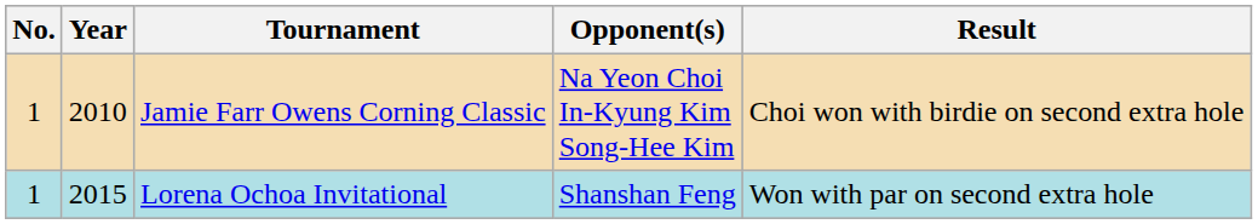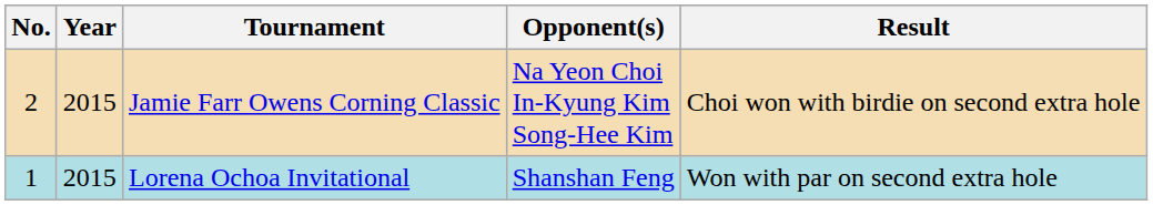 <table class="wikitable" style="font-size:95%;">
 <tr>
 <th>No.</th>
 <th>Year</th>
 <th>Tournament</th>
 <th>Opponent(s)</th>
 <th>Result</th>
 </tr>
 <tr style="background:#F5DEB3;">
-<td align=center>1</td>
-<td align=center>2010</td>
+<td align=center>2</td>
+<td align=center>2015</td>
 <td><a href='#'>Jamie Farr Owens Corning Classic</a></td>
 <td> <a href='#'>Na Yeon Choi</a><br> <a href='#'>In-Kyung Kim</a><br> <a href='#'>Song-Hee Kim</a></td>
 <td>Choi won with birdie on second extra hole</td>
 </tr>
 <tr style="background:#B0E0E6;">
 <td align=center>1</td>
 <td align=center>2015</td>
 <td><a href='#'>Lorena Ochoa Invitational</a></td>
 <td> <a href='#'>Shanshan Feng</a></td>
 <td>Won with par on second extra hole</td>
 </tr>
 </table>
